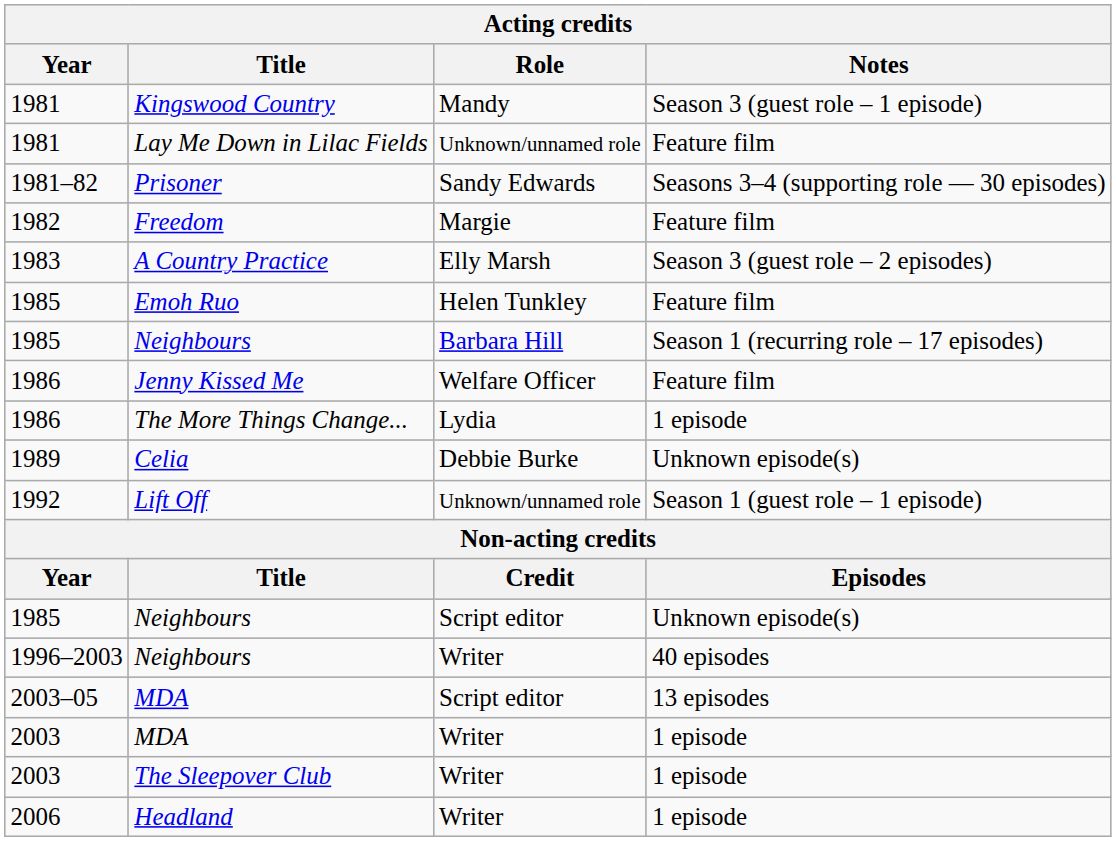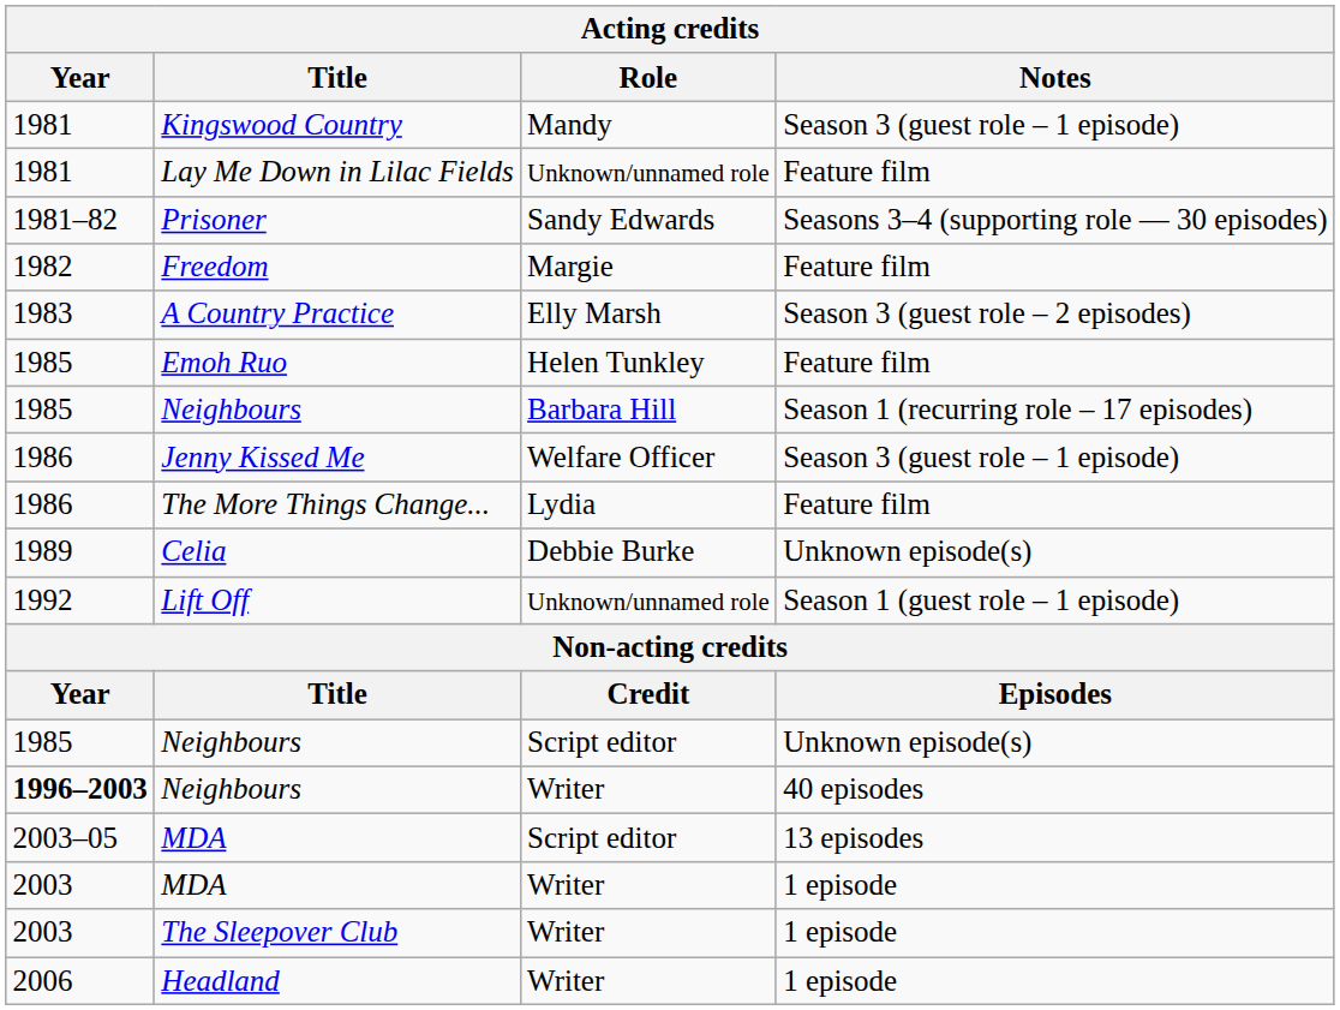 <table class="wikitable sortable">
 <tr>
 <th colspan="4"><strong>Acting credits</strong></th>
 </tr>
 <tr>
 <th>Year</th>
 <th>Title</th>
 <th>Role</th>
 <th class="unsortable">Notes</th>
 </tr>
 <tr>
 <td>1981</td>
 <td><em><a href='#'>Kingswood Country</a></em></td>
 <td>Mandy</td>
 <td>Season 3 (guest role – 1 episode)</td>
 </tr>
 <tr>
 <td>1981</td>
 <td><em>Lay Me Down in Lilac Fields</em></td>
 <td><small>Unknown/unnamed role</small></td>
 <td>Feature film</td>
 </tr>
 <tr>
 <td>1981–82</td>
 <td><em><a href='#'>Prisoner</a></em></td>
 <td>Sandy Edwards</td>
 <td>Seasons 3–4 (supporting role — 30 episodes)</td>
 </tr>
 <tr>
 <td>1982</td>
 <td><em><a href='#'>Freedom</a></em></td>
 <td>Margie</td>
 <td>Feature film</td>
 </tr>
 <tr>
 <td>1983</td>
 <td><em><a href='#'>A Country Practice</a></em></td>
 <td>Elly Marsh</td>
 <td>Season 3 (guest role – 2 episodes)</td>
 </tr>
 <tr>
 <td>1985</td>
 <td><em><a href='#'>Emoh Ruo</a></em></td>
 <td>Helen Tunkley</td>
 <td>Feature film</td>
 </tr>
 <tr>
 <td>1985</td>
 <td><em><a href='#'>Neighbours</a></em></td>
 <td><a href='#'>Barbara Hill</a></td>
 <td>Season 1 (recurring role – 17 episodes)</td>
 </tr>
 <tr>
 <td>1986</td>
 <td><em><a href='#'>Jenny Kissed Me</a></em></td>
 <td>Welfare Officer</td>
-<td>Feature film</td>
+<td>Season 3 (guest role – 1 episode)</td>
 </tr>
 <tr>
 <td>1986</td>
 <td><em>The More Things Change...</em></td>
 <td>Lydia</td>
-<td>1 episode</td>
+<td>Feature film</td>
 </tr>
 <tr>
 <td>1989</td>
 <td><em><a href='#'>Celia</a></em></td>
 <td>Debbie Burke</td>
 <td>Unknown episode(s)</td>
 </tr>
 <tr>
 <td>1992</td>
 <td><em><a href='#'>Lift Off</a></em></td>
 <td><small>Unknown/unnamed role</small></td>
 <td>Season 1 (guest role – 1 episode)</td>
 </tr>
 <tr>
 <th colspan="4"><strong>Non-acting credits</strong></th>
 </tr>
 <tr>
 <th>Year</th>
 <th>Title</th>
 <th>Credit</th>
 <th class="unsortable">Episodes</th>
 </tr>
 <tr>
 <td>1985</td>
 <td><em>Neighbours</em></td>
 <td>Script editor</td>
 <td>Unknown episode(s)</td>
 </tr>
 <tr>
-<td>1996–2003</td>
+<td><strong>1996–2003</strong></td>
 <td><em>Neighbours</em></td>
 <td>Writer</td>
 <td>40 episodes</td>
 </tr>
 <tr>
 <td>2003–05</td>
 <td><em><a href='#'>MDA</a></em></td>
 <td>Script editor</td>
 <td>13 episodes</td>
 </tr>
 <tr>
 <td>2003</td>
 <td><em>MDA</em></td>
 <td>Writer</td>
 <td>1 episode</td>
 </tr>
 <tr>
 <td>2003</td>
 <td><em><a href='#'>The Sleepover Club</a></em></td>
 <td>Writer</td>
 <td>1 episode</td>
 </tr>
 <tr>
 <td>2006</td>
 <td><em><a href='#'>Headland</a></em></td>
 <td>Writer</td>
 <td>1 episode</td>
 </tr>
 </table>
